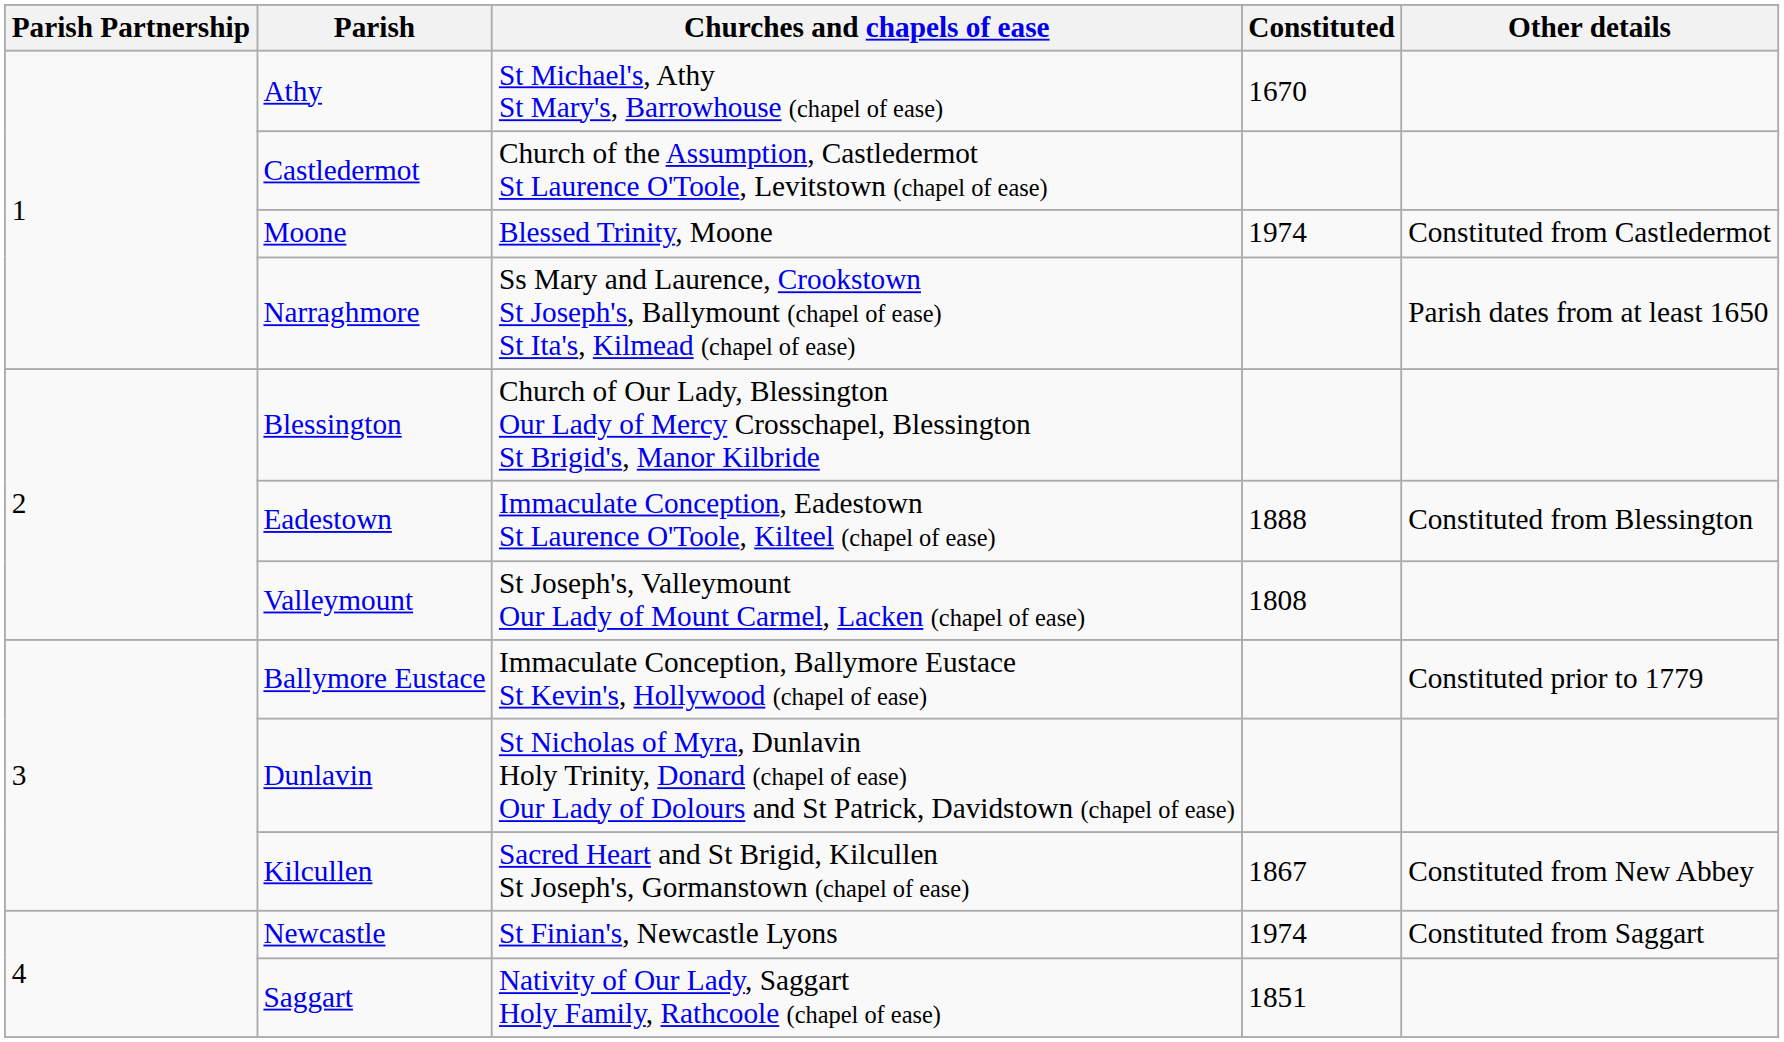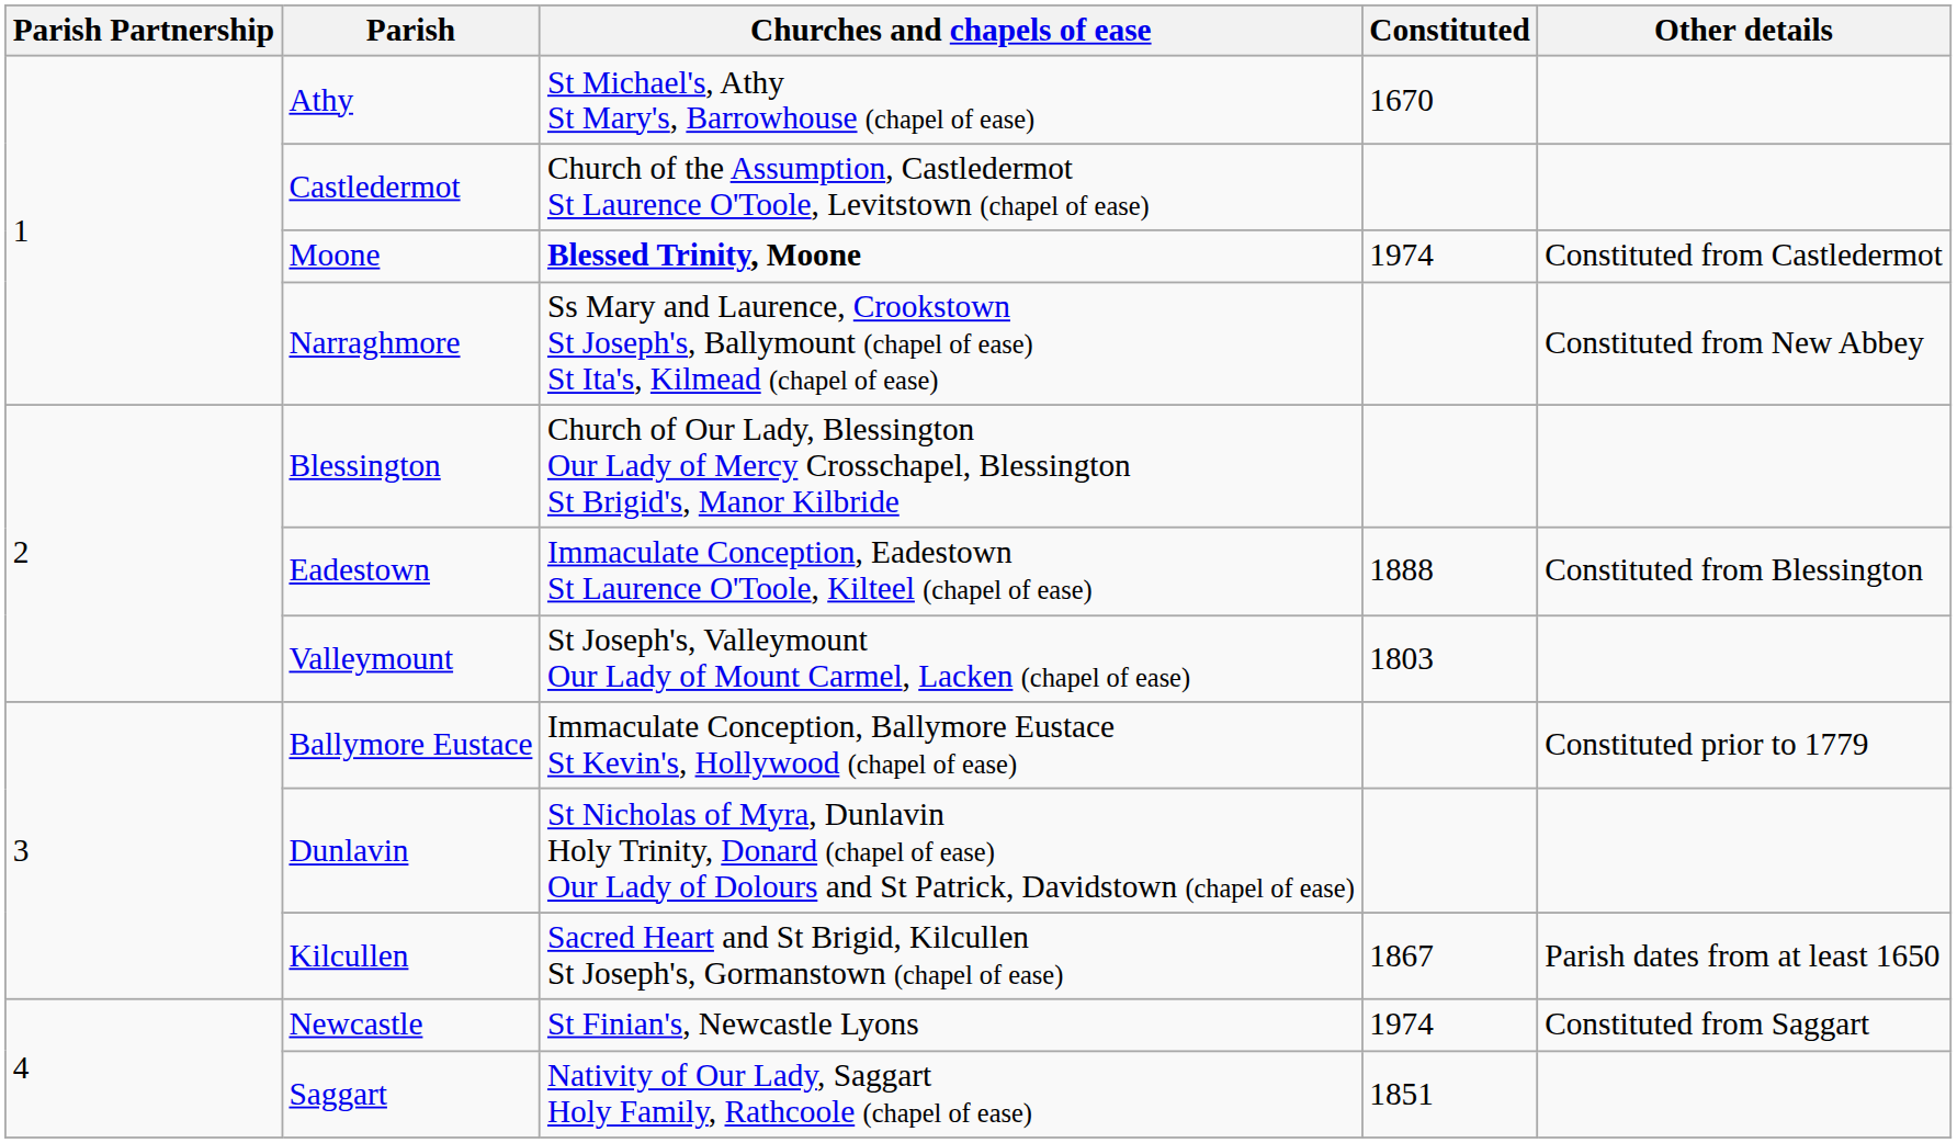 <table class="wikitable">
 <tr>
 <th>Parish Partnership</th>
 <th>Parish</th>
 <th>Churches and <a href='#'>chapels of ease</a></th>
 <th>Constituted</th>
 <th>Other details</th>
 </tr>
 <tr>
 <td rowspan="4">1</td>
 <td><a href='#'>Athy</a></td>
 <td><a href='#'>St Michael's</a>, Athy<br><a href='#'>St Mary's</a>, <a href='#'>Barrowhouse</a> <small>(chapel of ease)</small></td>
 <td>1670</td>
 <td></td>
 </tr>
 <tr>
 <td><a href='#'>Castledermot</a></td>
 <td>Church of the <a href='#'>Assumption</a>, Castledermot<br><a href='#'>St Laurence O'Toole</a>, Levitstown <small>(chapel of ease)</small></td>
 <td></td>
 <td></td>
 </tr>
 <tr>
 <td><a href='#'>Moone</a></td>
-<td><a href='#'>Blessed Trinity</a>, Moone</td>
+<td><strong><a href='#'>Blessed Trinity</a>, Moone</strong></td>
 <td>1974</td>
 <td>Constituted from Castledermot<br></td>
 </tr>
 <tr>
 <td><a href='#'>Narraghmore</a></td>
 <td>Ss Mary and Laurence, <a href='#'>Crookstown</a><br><a href='#'>St Joseph's</a>, Ballymount <small>(chapel of ease)</small><br><a href='#'>St Ita's</a>, <a href='#'>Kilmead</a> <small>(chapel of ease)</small></td>
 <td></td>
-<td>Parish dates from at least 1650<br></td>
+<td>Constituted from New Abbey<br></td>
 </tr>
 <tr>
 <td rowspan="3">2</td>
 <td><a href='#'>Blessington</a></td>
 <td>Church of Our Lady, Blessington<br><a href='#'>Our Lady of Mercy</a> Crosschapel, Blessington<br><a href='#'>St Brigid's</a>, <a href='#'>Manor Kilbride</a></td>
 <td></td>
 <td></td>
 </tr>
 <tr>
 <td><a href='#'>Eadestown</a></td>
 <td><a href='#'>Immaculate Conception</a>, Eadestown<br><a href='#'>St Laurence O'Toole</a>, <a href='#'>Kilteel</a> <small>(chapel of ease)</small></td>
 <td>1888</td>
 <td>Constituted from Blessington<br></td>
 </tr>
 <tr>
 <td><a href='#'>Valleymount</a></td>
 <td>St Joseph's, Valleymount<br><a href='#'>Our Lady of Mount Carmel</a>, <a href='#'>Lacken</a> <small>(chapel of ease)</small></td>
-<td>1808</td>
+<td>1803</td>
 <td></td>
 </tr>
 <tr>
 <td rowspan="3">3</td>
 <td><a href='#'>Ballymore Eustace</a></td>
 <td>Immaculate Conception, Ballymore Eustace<br><a href='#'>St Kevin's</a>, <a href='#'>Hollywood</a> <small>(chapel of ease)</small></td>
 <td></td>
 <td>Constituted prior to 1779<br></td>
 </tr>
 <tr>
 <td><a href='#'>Dunlavin</a></td>
 <td><a href='#'>St Nicholas of Myra</a>, Dunlavin<br>Holy Trinity, <a href='#'>Donard</a> <small>(chapel of ease)</small><br><a href='#'>Our Lady of Dolours</a> and St Patrick, Davidstown <small>(chapel of ease)</small></td>
 <td></td>
 <td></td>
 </tr>
 <tr>
 <td><a href='#'>Kilcullen</a></td>
 <td><a href='#'>Sacred Heart</a> and St Brigid, Kilcullen<br>St Joseph's, Gormanstown <small>(chapel of ease)</small></td>
 <td>1867</td>
-<td>Constituted from New Abbey<br></td>
+<td>Parish dates from at least 1650<br></td>
 </tr>
 <tr>
 <td rowspan="2">4</td>
 <td><a href='#'>Newcastle</a></td>
 <td><a href='#'>St Finian's</a>, Newcastle Lyons</td>
 <td>1974</td>
 <td>Constituted from Saggart<br></td>
 </tr>
 <tr>
 <td><a href='#'>Saggart</a></td>
 <td><a href='#'>Nativity of Our Lady</a>, Saggart<br><a href='#'>Holy Family</a>, <a href='#'>Rathcoole</a> <small>(chapel of ease)</small></td>
 <td>1851</td>
 <td></td>
 </tr>
 </table>
